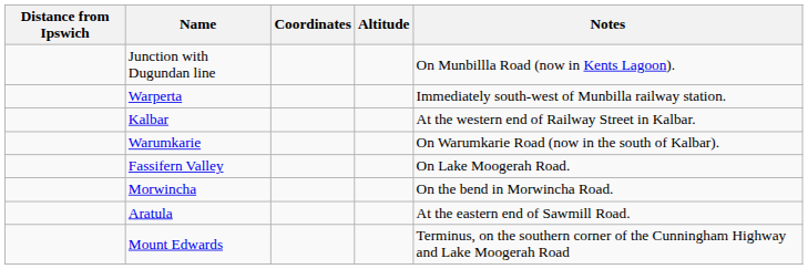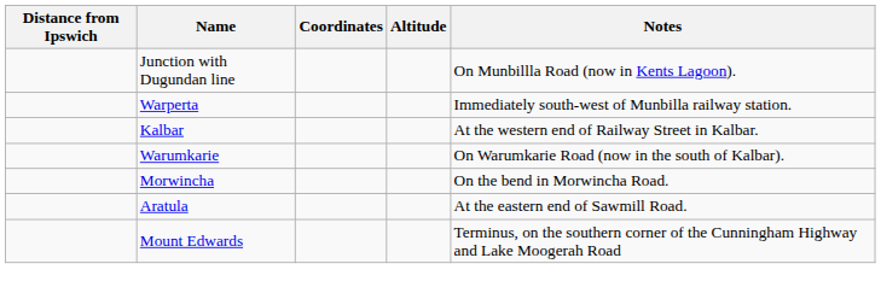 <table class="wikitable">
 <tr>
 <th>Distance from Ipswich</th>
 <th>Name</th>
 <th>Coordinates</th>
 <th>Altitude</th>
 <th>Notes</th>
 </tr>
 <tr>
 <td></td>
 <td>Junction with Dugundan line</td>
 <td></td>
 <td></td>
 <td>On Munbillla Road (now in <a href='#'>Kents Lagoon</a>).</td>
 </tr>
 <tr>
 <td></td>
 <td><a href='#'>Warperta</a></td>
 <td></td>
 <td></td>
 <td>Immediately south-west of Munbilla railway station.</td>
 </tr>
 <tr>
 <td></td>
 <td><a href='#'>Kalbar</a></td>
 <td></td>
 <td></td>
 <td>At the western end of Railway Street in Kalbar.</td>
 </tr>
 <tr>
 <td></td>
 <td><a href='#'>Warumkarie</a></td>
 <td></td>
 <td></td>
 <td>On Warumkarie Road (now in the south of Kalbar).</td>
 </tr>
 <tr>
 <td></td>
-<td><a href='#'>Fassifern Valley</a></td>
-<td></td>
-<td></td>
-<td>On Lake Moogerah Road.</td>
-</tr>
-<tr>
-<td></td>
 <td><a href='#'>Morwincha</a></td>
 <td></td>
 <td></td>
 <td>On the bend in Morwincha Road.</td>
 </tr>
 <tr>
 <td></td>
 <td><a href='#'>Aratula</a></td>
 <td></td>
 <td></td>
 <td>At the eastern end of Sawmill Road.</td>
 </tr>
 <tr>
 <td></td>
 <td><a href='#'>Mount Edwards</a></td>
 <td></td>
 <td></td>
 <td>Terminus, on the southern corner of the Cunningham Highway and Lake Moogerah Road</td>
 </tr>
 </table>
